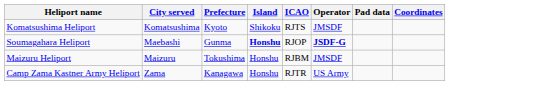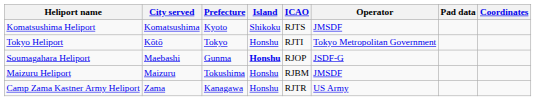 <table class="wikitable sortable" style="font-size:95%;">
 <tr>
 <th>Heliport name</th>
 <th><a href='#'>City served</a></th>
 <th><a href='#'>Prefecture</a></th>
 <th><a href='#'>Island</a></th>
 <th><a href='#'>ICAO</a></th>
 <th>Operator</th>
 <th>Pad data</th>
 <th><a href='#'>Coordinates</a></th>
 </tr>
 <tr>
 <td><a href='#'>Komatsushima Heliport</a></td>
 <td><a href='#'>Komatsushima</a></td>
 <td><a href='#'>Kyoto</a></td>
 <td><a href='#'>Shikoku</a></td>
 <td>RJTS</td>
 <td><a href='#'>JMSDF</a></td>
 <td></td>
 <td></td>
 </tr>
 <tr>
+<td><a href='#'>Tokyo Heliport</a></td>
+<td><a href='#'>Kōtō</a></td>
+<td><a href='#'>Tokyo</a></td>
+<td><a href='#'>Honshu</a></td>
+<td>RJTI</td>
+<td><a href='#'>Tokyo Metropolitan Government</a></td>
+<td></td>
+<td></td>
+</tr>
+<tr>
 <td><a href='#'>Soumagahara Heliport</a></td>
 <td><a href='#'>Maebashi</a></td>
 <td><a href='#'>Gunma</a></td>
 <td><strong><a href='#'>Honshu</a></strong></td>
 <td>RJOP</td>
-<td><strong><a href='#'>JSDF-G</a></strong></td>
+<td><a href='#'>JSDF-G</a></td>
 <td></td>
 <td></td>
 </tr>
 <tr>
 <td><a href='#'>Maizuru Heliport</a></td>
 <td><a href='#'>Maizuru</a></td>
 <td><a href='#'>Tokushima</a></td>
 <td><a href='#'>Honshu</a></td>
 <td>RJBM</td>
 <td><a href='#'>JMSDF</a></td>
 <td></td>
 <td></td>
 </tr>
 <tr>
 <td><a href='#'>Camp Zama Kastner Army Heliport</a></td>
 <td><a href='#'>Zama</a></td>
 <td><a href='#'>Kanagawa</a></td>
 <td><a href='#'>Honshu</a></td>
 <td>RJTR</td>
 <td><a href='#'>US Army</a></td>
 <td></td>
 <td></td>
 </tr>
 </table>
